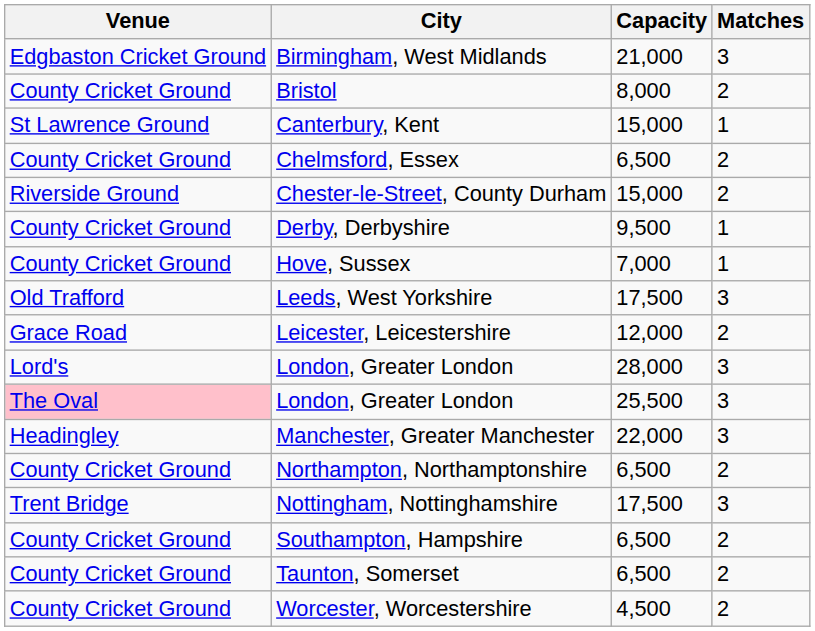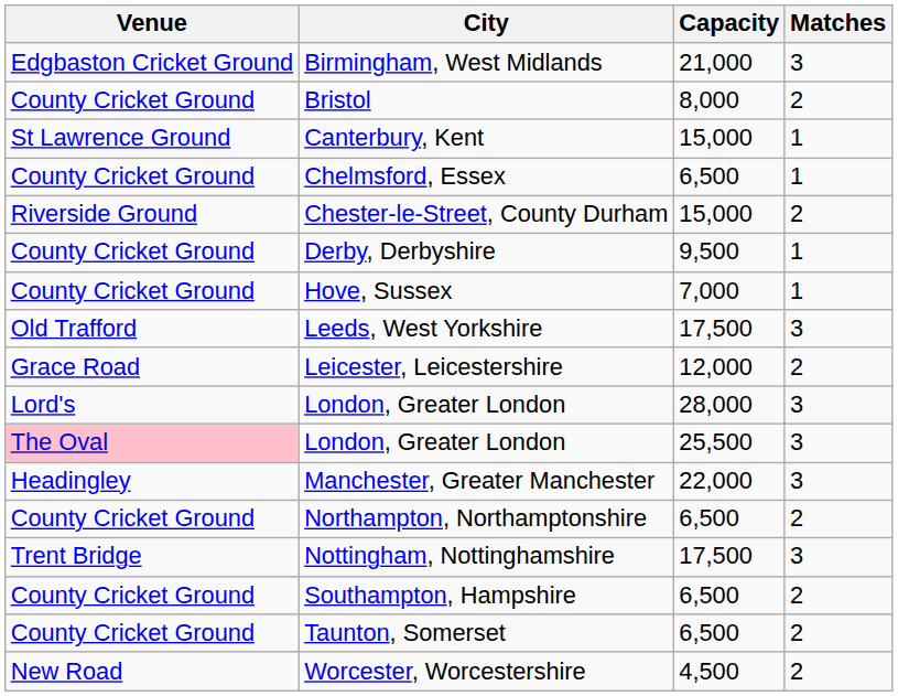 <table class=wikitable>
 <tr>
 <th>Venue</th>
 <th>City</th>
 <th>Capacity</th>
 <th>Matches</th>
 </tr>
 <tr>
 <td><a href='#'>Edgbaston Cricket Ground</a></td>
 <td><a href='#'>Birmingham</a>, West Midlands</td>
 <td>21,000</td>
 <td>3</td>
 </tr>
 <tr>
 <td><a href='#'>County Cricket Ground</a></td>
 <td><a href='#'>Bristol</a></td>
 <td>8,000</td>
 <td>2</td>
 </tr>
 <tr>
 <td><a href='#'>St Lawrence Ground</a></td>
 <td><a href='#'>Canterbury</a>, Kent</td>
 <td>15,000</td>
 <td>1</td>
 </tr>
 <tr>
 <td><a href='#'>County Cricket Ground</a></td>
 <td><a href='#'>Chelmsford</a>, Essex</td>
 <td>6,500</td>
-<td>2</td>
+<td>1</td>
 </tr>
 <tr>
 <td><a href='#'>Riverside Ground</a></td>
 <td><a href='#'>Chester-le-Street</a>, County Durham</td>
 <td>15,000</td>
 <td>2</td>
 </tr>
 <tr>
 <td><a href='#'>County Cricket Ground</a></td>
 <td><a href='#'>Derby</a>, Derbyshire</td>
 <td>9,500</td>
 <td>1</td>
 </tr>
 <tr>
 <td><a href='#'>County Cricket Ground</a></td>
 <td><a href='#'>Hove</a>, Sussex</td>
 <td>7,000</td>
 <td>1</td>
 </tr>
 <tr>
 <td><a href='#'>Old Trafford</a></td>
 <td><a href='#'>Leeds</a>, West Yorkshire</td>
 <td>17,500</td>
 <td>3</td>
 </tr>
 <tr>
 <td><a href='#'>Grace Road</a></td>
 <td><a href='#'>Leicester</a>, Leicestershire</td>
 <td>12,000</td>
 <td>2</td>
 </tr>
 <tr>
 <td><a href='#'>Lord's</a></td>
 <td><a href='#'>London</a>, Greater London</td>
 <td>28,000</td>
 <td>3</td>
 </tr>
 <tr>
 <td style="background: pink;"><a href='#'>The Oval</a></td>
 <td><a href='#'>London</a>, Greater London</td>
 <td>25,500</td>
 <td>3</td>
 </tr>
 <tr>
 <td><a href='#'>Headingley</a></td>
 <td><a href='#'>Manchester</a>, Greater Manchester</td>
 <td>22,000</td>
 <td>3</td>
 </tr>
 <tr>
 <td><a href='#'>County Cricket Ground</a></td>
 <td><a href='#'>Northampton</a>, Northamptonshire</td>
 <td>6,500</td>
 <td>2</td>
 </tr>
 <tr>
 <td><a href='#'>Trent Bridge</a></td>
 <td><a href='#'>Nottingham</a>, Nottinghamshire</td>
 <td>17,500</td>
 <td>3</td>
 </tr>
 <tr>
 <td><a href='#'>County Cricket Ground</a></td>
 <td><a href='#'>Southampton</a>, Hampshire</td>
 <td>6,500</td>
 <td>2</td>
 </tr>
 <tr>
 <td><a href='#'>County Cricket Ground</a></td>
 <td><a href='#'>Taunton</a>, Somerset</td>
 <td>6,500</td>
 <td>2</td>
 </tr>
 <tr>
-<td><a href='#'>County Cricket Ground</a></td>
+<td><a href='#'>New Road</a></td>
 <td><a href='#'>Worcester</a>, Worcestershire</td>
 <td>4,500</td>
 <td>2</td>
 </tr>
 </table>
